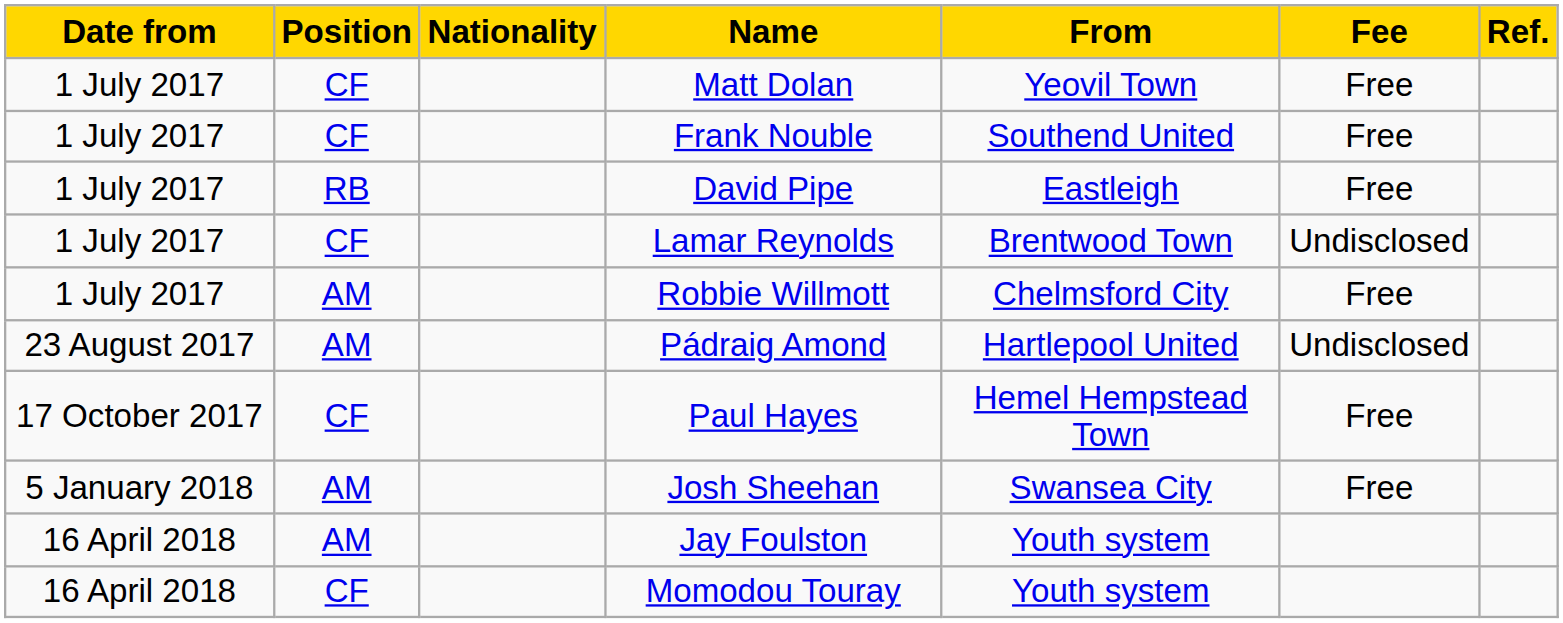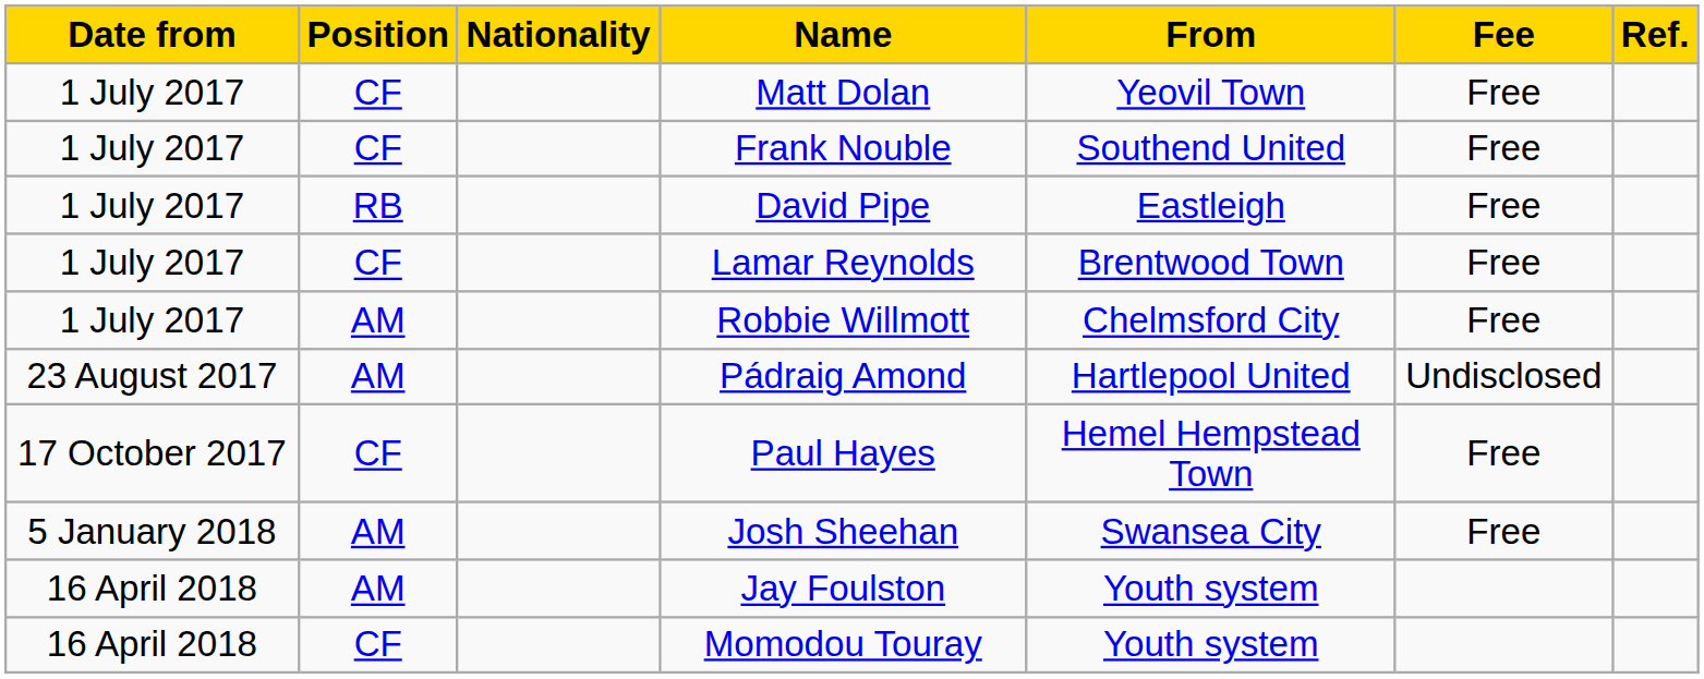 <table class="wikitable"  style="text-align:center; font-size:90%; ">
 <tr>
 <th style="background:#FFD700; color:black; width:110px;">Date from</th>
 <th style="background:#FFD700; color:black; width:50px;">Position</th>
 <th style="background:#FFD700; color:black; width:50px;">Nationality</th>
 <th style="background:#FFD700; color:black; width:140px;">Name</th>
 <th style="background:#FFD700; color:black; width:140px;">From</th>
 <th style="background:#FFD700; color:black; width:80px;">Fee</th>
 <th style="background:#FFD700; color:black; width:25px;">Ref.</th>
 </tr>
 <tr>
 <td>1 July 2017</td>
 <td><a href='#'>CF</a></td>
 <td></td>
 <td><a href='#'>Matt Dolan</a></td>
 <td><a href='#'>Yeovil Town</a></td>
 <td>Free</td>
 <td></td>
 </tr>
 <tr>
 <td>1 July 2017</td>
 <td><a href='#'>CF</a></td>
 <td></td>
 <td><a href='#'>Frank Nouble</a></td>
 <td><a href='#'>Southend United</a></td>
 <td>Free</td>
 <td></td>
 </tr>
 <tr>
 <td>1 July 2017</td>
 <td><a href='#'>RB</a></td>
 <td></td>
 <td><a href='#'>David Pipe</a></td>
 <td><a href='#'>Eastleigh</a></td>
 <td>Free</td>
 <td></td>
 </tr>
 <tr>
 <td>1 July 2017</td>
 <td><a href='#'>CF</a></td>
 <td></td>
 <td><a href='#'>Lamar Reynolds</a></td>
 <td><a href='#'>Brentwood Town</a></td>
-<td>Undisclosed</td>
+<td>Free</td>
 <td></td>
 </tr>
 <tr>
 <td>1 July 2017</td>
 <td><a href='#'>AM</a></td>
 <td></td>
 <td><a href='#'>Robbie Willmott</a></td>
 <td><a href='#'>Chelmsford City</a></td>
 <td>Free</td>
 <td></td>
 </tr>
 <tr>
 <td>23 August 2017</td>
 <td><a href='#'>AM</a></td>
 <td></td>
 <td><a href='#'>Pádraig Amond</a></td>
 <td><a href='#'>Hartlepool United</a></td>
 <td>Undisclosed</td>
 <td></td>
 </tr>
 <tr>
 <td>17 October 2017</td>
 <td><a href='#'>CF</a></td>
 <td></td>
 <td><a href='#'>Paul Hayes</a></td>
 <td><a href='#'>Hemel Hempstead Town</a></td>
 <td>Free</td>
 <td></td>
 </tr>
 <tr>
 <td>5 January 2018</td>
 <td><a href='#'>AM</a></td>
 <td></td>
 <td><a href='#'>Josh Sheehan</a></td>
 <td><a href='#'>Swansea City</a></td>
 <td>Free</td>
 <td></td>
 </tr>
 <tr>
 <td>16 April 2018</td>
 <td><a href='#'>AM</a></td>
 <td></td>
 <td><a href='#'>Jay Foulston</a></td>
 <td><a href='#'>Youth system</a></td>
 <td></td>
 <td></td>
 </tr>
 <tr>
 <td>16 April 2018</td>
 <td><a href='#'>CF</a></td>
 <td></td>
 <td><a href='#'>Momodou Touray</a></td>
 <td><a href='#'>Youth system</a></td>
 <td></td>
 <td></td>
 </tr>
 </table>
